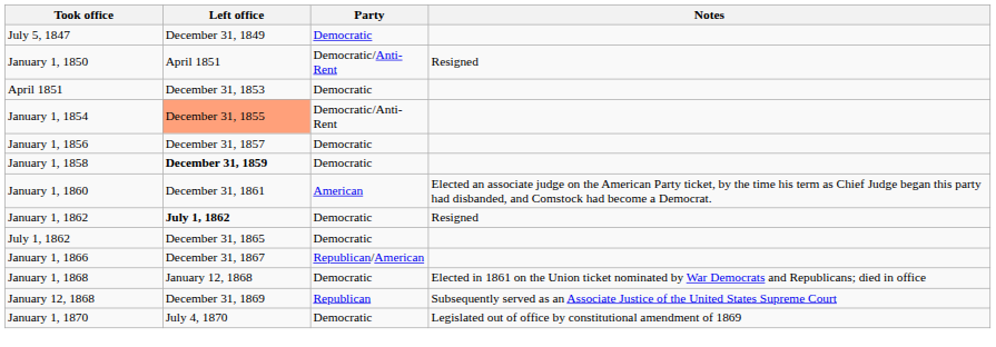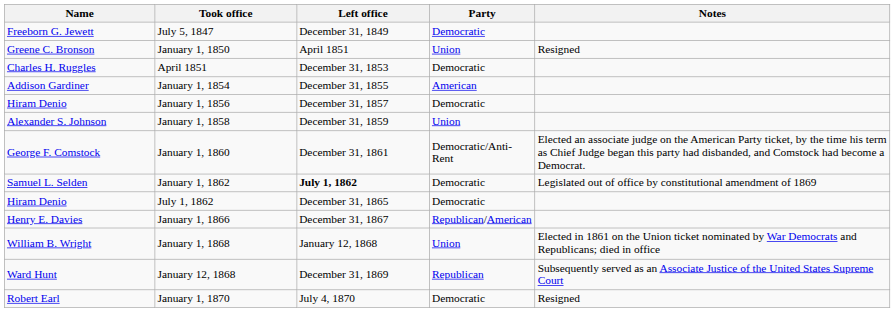 <table class="wikitable sortable">
 <tr>
+<th width="17%">Name</th>
 <th width="16%">Took office</th>
 <th width="15%">Left office</th>
 <th>Party</th>
 <th>Notes</th>
 </tr>
 <tr>
+<td><a href='#'>Freeborn G. Jewett</a></td>
 <td>July 5, 1847</td>
 <td>December 31, 1849</td>
 <td><a href='#'>Democratic</a></td>
 <td></td>
 </tr>
 <tr>
+<td><a href='#'>Greene C. Bronson</a></td>
 <td>January 1, 1850</td>
 <td>April 1851</td>
-<td>Democratic/<a href='#'>Anti-Rent</a></td>
+<td><a href='#'>Union</a></td>
 <td>Resigned</td>
 </tr>
 <tr>
+<td><a href='#'>Charles H. Ruggles</a></td>
 <td>April 1851</td>
 <td>December 31, 1853</td>
 <td>Democratic</td>
 <td></td>
 </tr>
 <tr>
+<td><a href='#'>Addison Gardiner</a></td>
 <td>January 1, 1854</td>
-<td style="background: lightsalmon;">December 31, 1855</td>
-<td>Democratic/Anti-Rent</td>
+<td>December 31, 1855</td>
+<td><a href='#'>American</a></td>
 <td></td>
 </tr>
 <tr>
+<td><a href='#'>Hiram Denio</a></td>
 <td>January 1, 1856</td>
 <td>December 31, 1857</td>
 <td>Democratic</td>
 <td></td>
 </tr>
 <tr>
+<td><a href='#'>Alexander S. Johnson</a></td>
 <td>January 1, 1858</td>
-<td><strong>December 31, 1859</strong></td>
-<td>Democratic</td>
+<td>December 31, 1859</td>
+<td><a href='#'>Union</a></td>
 <td></td>
 </tr>
 <tr>
+<td><a href='#'>George F. Comstock</a></td>
 <td>January 1, 1860</td>
 <td>December 31, 1861</td>
-<td><a href='#'>American</a></td>
+<td>Democratic/Anti-Rent</td>
 <td>Elected an associate judge on the American Party ticket, by the time his term as Chief Judge began this party had disbanded, and Comstock had become a Democrat.</td>
 </tr>
 <tr>
+<td><a href='#'>Samuel L. Selden</a></td>
 <td>January 1, 1862</td>
 <td><strong>July 1, 1862</strong></td>
 <td>Democratic</td>
-<td>Resigned</td>
+<td>Legislated out of office by constitutional amendment of 1869</td>
 </tr>
 <tr>
+<td><a href='#'>Hiram Denio</a></td>
 <td>July 1, 1862</td>
 <td>December 31, 1865</td>
 <td>Democratic</td>
 <td></td>
 </tr>
 <tr>
+<td><a href='#'>Henry E. Davies</a></td>
 <td>January 1, 1866</td>
 <td>December 31, 1867</td>
 <td><a href='#'>Republican</a>/<a href='#'>American</a></td>
 <td></td>
 </tr>
 <tr>
+<td><a href='#'>William B. Wright</a></td>
 <td>January 1, 1868</td>
 <td>January 12, 1868</td>
-<td>Democratic</td>
+<td><a href='#'>Union</a></td>
 <td>Elected in 1861 on the Union ticket nominated by <a href='#'>War Democrats</a> and Republicans; died in office</td>
 </tr>
 <tr>
+<td><a href='#'>Ward Hunt</a></td>
 <td>January 12, 1868</td>
 <td>December 31, 1869</td>
 <td><a href='#'>Republican</a></td>
 <td>Subsequently served as an <a href='#'>Associate Justice of the United States Supreme Court</a></td>
 </tr>
 <tr>
+<td><a href='#'>Robert Earl</a></td>
 <td>January 1, 1870</td>
 <td>July 4, 1870</td>
 <td>Democratic</td>
-<td>Legislated out of office by constitutional amendment of 1869</td>
+<td>Resigned</td>
 </tr>
 </table>
